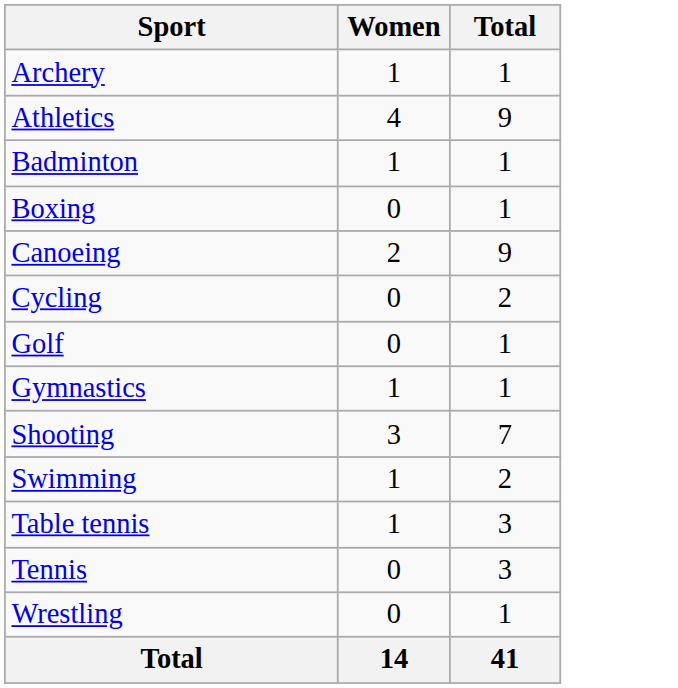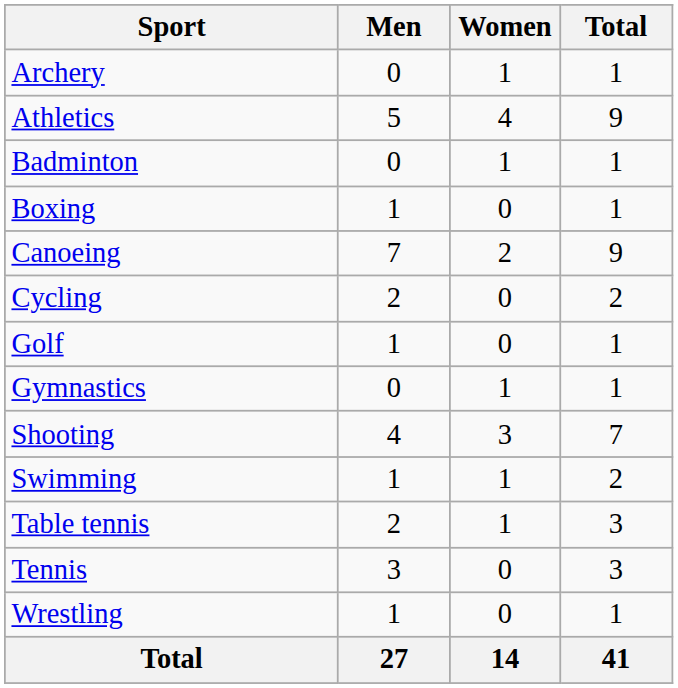 <table class="wikitable sortable" style="text-align:center;">
 <tr>
 <th width=180>Sport</th>
+<th width=55>Men</th>
 <th width=55>Women</th>
 <th width=55>Total</th>
 </tr>
 <tr>
 <td align=left><a href='#'>Archery</a></td>
+<td>0</td>
 <td>1</td>
 <td>1</td>
 </tr>
 <tr>
 <td align=left><a href='#'>Athletics</a></td>
+<td>5</td>
 <td>4</td>
 <td>9</td>
 </tr>
 <tr>
 <td align=left><a href='#'>Badminton</a></td>
+<td>0</td>
 <td>1</td>
 <td>1</td>
 </tr>
 <tr>
 <td align=left><a href='#'>Boxing</a></td>
+<td>1</td>
 <td>0</td>
 <td>1</td>
 </tr>
 <tr>
 <td align=left><a href='#'>Canoeing</a></td>
+<td>7</td>
 <td>2</td>
 <td>9</td>
 </tr>
 <tr>
 <td align=left><a href='#'>Cycling</a></td>
+<td>2</td>
 <td>0</td>
 <td>2</td>
 </tr>
 <tr>
 <td align=left><a href='#'>Golf</a></td>
+<td>1</td>
 <td>0</td>
 <td>1</td>
 </tr>
 <tr>
 <td align=left><a href='#'>Gymnastics</a></td>
+<td>0</td>
 <td>1</td>
 <td>1</td>
 </tr>
 <tr>
 <td align=left><a href='#'>Shooting</a></td>
+<td>4</td>
 <td>3</td>
 <td>7</td>
 </tr>
 <tr>
 <td align=left><a href='#'>Swimming</a></td>
 <td>1</td>
+<td>1</td>
 <td>2</td>
 </tr>
 <tr>
 <td align=left><a href='#'>Table tennis</a></td>
+<td>2</td>
 <td>1</td>
 <td>3</td>
 </tr>
 <tr>
 <td align=left><a href='#'>Tennis</a></td>
+<td>3</td>
 <td>0</td>
 <td>3</td>
 </tr>
 <tr>
 <td align=left><a href='#'>Wrestling</a></td>
+<td>1</td>
 <td>0</td>
 <td>1</td>
 </tr>
 <tr>
 <th>Total</th>
+<th>27</th>
 <th>14</th>
 <th>41</th>
 </tr>
 </table>
